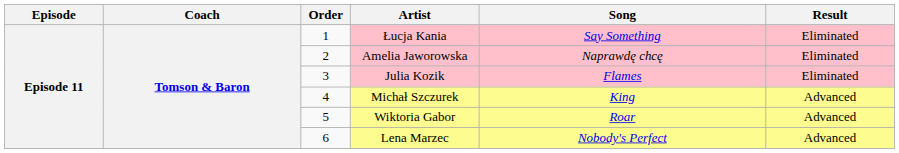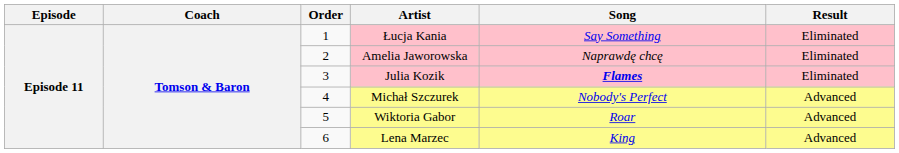 <table class="wikitable" style="text-align: center; width:87%;">
 <tr>
 <th style="width:10%;">Episode</th>
 <th style="width:20%;">Coach</th>
 <th style="width:05%;">Order</th>
 <th style="width:13%;">Artist</th>
 <th style="width:29%;">Song</th>
 <th style="width:13%;">Result</th>
 </tr>
 <tr>
 <th rowspan="6">Episode 11<br><small></small></th>
 <th rowspan="6"><a href='#'>Tomson & Baron</a></th>
 <td>1</td>
 <td style="background:pink;">Łucja Kania</td>
 <td style="background:pink;"><em><a href='#'>Say Something</a></em></td>
 <td style="background:pink;">Eliminated</td>
 </tr>
 <tr>
 <td>2</td>
 <td style="background:pink;">Amelia Jaworowska</td>
 <td style="background:pink;"><em>Naprawdę chcę</em></td>
 <td style="background:pink;">Eliminated</td>
 </tr>
 <tr>
 <td>3</td>
 <td style="background:pink;">Julia Kozik</td>
-<td style="background:pink;"><em><a href='#'>Flames</a></em></td>
+<td style="background:pink;"><strong><em><a href='#'>Flames</a></em></strong></td>
 <td style="background:pink;">Eliminated</td>
 </tr>
 <tr>
 <td>4</td>
 <td style="background:#fdfc8f;">Michał Szczurek</td>
-<td style="background:#fdfc8f;"><em><a href='#'>King</a></em></td>
+<td style="background:#fdfc8f;"><em><a href='#'>Nobody's Perfect</a></em></td>
 <td style="background:#fdfc8f;">Advanced</td>
 </tr>
 <tr>
 <td>5</td>
 <td style="background:#fdfc8f;">Wiktoria Gabor</td>
 <td style="background:#fdfc8f;"><em><a href='#'>Roar</a></em></td>
 <td style="background:#fdfc8f;">Advanced</td>
 </tr>
 <tr>
 <td>6</td>
 <td style="background:#fdfc8f;">Lena Marzec</td>
-<td style="background:#fdfc8f;"><em><a href='#'>Nobody's Perfect</a></em></td>
+<td style="background:#fdfc8f;"><em><a href='#'>King</a></em></td>
 <td style="background:#fdfc8f;">Advanced</td>
 </tr>
 </table>
